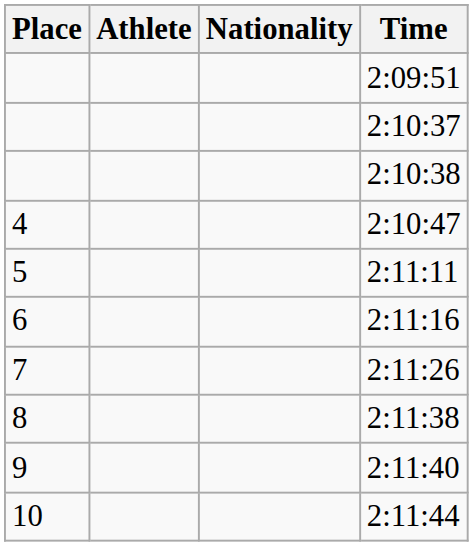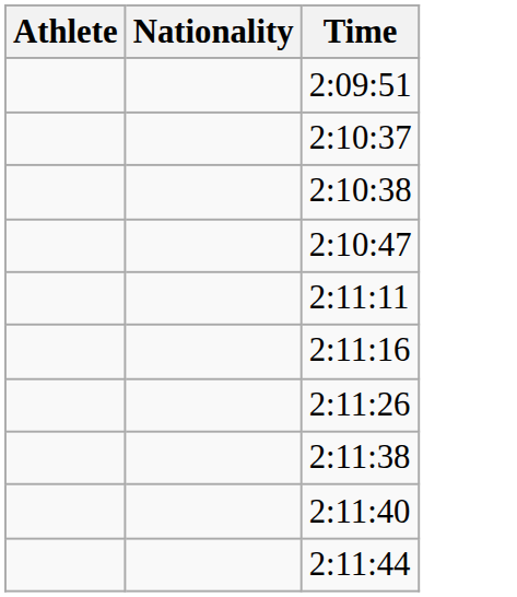 <table class="wikitable sortable">
 <tr>
-<th scope="col">Place</th>
 <th scope="col">Athlete</th>
 <th scope="col">Nationality</th>
 <th scope="col">Time</th>
 </tr>
 <tr>
 <td></td>
 <td></td>
-<td></td>
 <td>2:09:51</td>
 </tr>
 <tr>
-<td></td>
 <td></td>
 <td></td>
 <td>2:10:37</td>
 </tr>
 <tr>
 <td></td>
 <td></td>
-<td></td>
 <td>2:10:38</td>
 </tr>
 <tr>
-<td>4</td>
 <td></td>
 <td></td>
 <td>2:10:47</td>
 </tr>
 <tr>
-<td>5</td>
 <td></td>
 <td></td>
 <td>2:11:11</td>
 </tr>
 <tr>
-<td>6</td>
 <td></td>
 <td></td>
 <td>2:11:16</td>
 </tr>
 <tr>
-<td>7</td>
 <td></td>
 <td></td>
 <td>2:11:26</td>
 </tr>
 <tr>
-<td>8</td>
 <td></td>
 <td></td>
 <td>2:11:38</td>
 </tr>
 <tr>
-<td>9</td>
 <td></td>
 <td></td>
 <td>2:11:40</td>
 </tr>
 <tr>
-<td>10</td>
 <td></td>
 <td></td>
 <td>2:11:44</td>
 </tr>
 </table>
